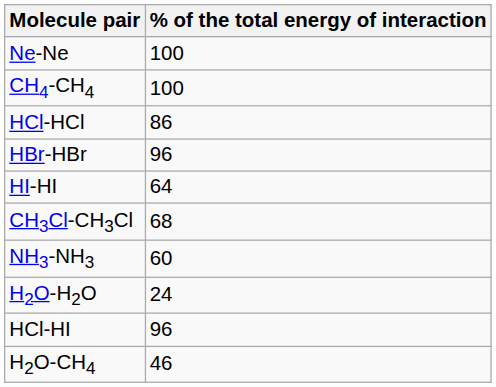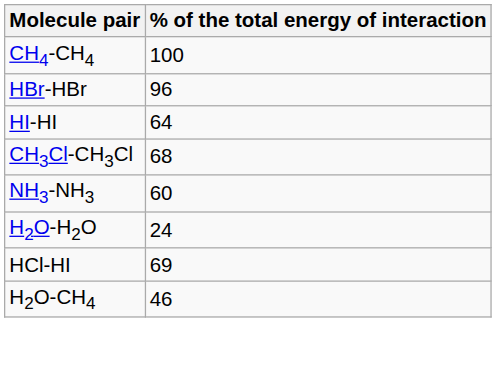 <table class="wikitable sortable">
 <tr>
 <th>Molecule pair</th>
 <th>% of the total energy of interaction</th>
 </tr>
 <tr>
-<td><a href='#'>Ne</a>-Ne</td>
-<td>100</td>
-</tr>
-<tr>
 <td><a href='#'>CH<sub>4</sub></a>-CH<sub>4</sub></td>
 <td>100</td>
-</tr>
-<tr>
-<td><a href='#'>HCl</a>-HCl</td>
-<td>86</td>
 </tr>
 <tr>
 <td><a href='#'>HBr</a>-HBr</td>
 <td>96</td>
 </tr>
 <tr>
 <td><a href='#'>HI</a>-HI</td>
 <td>64</td>
 </tr>
 <tr>
 <td><a href='#'>CH<sub>3</sub>Cl</a>-CH<sub>3</sub>Cl</td>
 <td>68</td>
 </tr>
 <tr>
 <td><a href='#'>NH<sub>3</sub></a>-NH<sub>3</sub></td>
 <td>60</td>
 </tr>
 <tr>
 <td><a href='#'>H<sub>2</sub>O</a>-H<sub>2</sub>O</td>
 <td>24</td>
 </tr>
 <tr>
 <td>HCl-HI</td>
-<td>96</td>
+<td>69</td>
 </tr>
 <tr>
 <td>H<sub>2</sub>O-CH<sub>4</sub></td>
 <td>46</td>
 </tr>
 </table>
